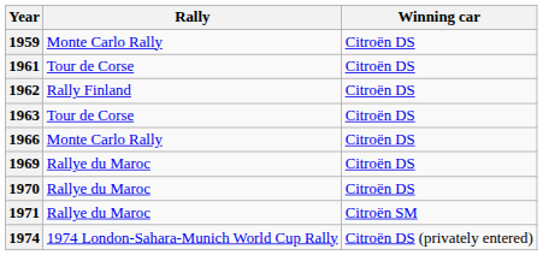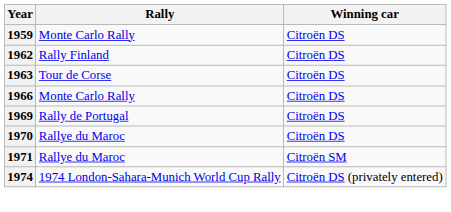 <table class="wikitable">
 <tr>
 <th>Year</th>
 <th>Rally</th>
 <th>Winning car</th>
 </tr>
 <tr>
 <th>1959</th>
 <td> <a href='#'>Monte Carlo Rally</a></td>
-<td><a href='#'>Citroën DS</a></td>
-</tr>
-<tr>
-<th>1961</th>
-<td> <a href='#'>Tour de Corse</a></td>
 <td><a href='#'>Citroën DS</a></td>
 </tr>
 <tr>
 <th>1962</th>
 <td> <a href='#'>Rally Finland</a></td>
 <td><a href='#'>Citroën DS</a></td>
 </tr>
 <tr>
 <th>1963</th>
 <td> <a href='#'>Tour de Corse</a></td>
 <td><a href='#'>Citroën DS</a></td>
 </tr>
 <tr>
 <th>1966</th>
 <td> <a href='#'>Monte Carlo Rally</a></td>
 <td><a href='#'>Citroën DS</a></td>
 </tr>
 <tr>
 <th>1969</th>
-<td> <a href='#'>Rallye du Maroc</a></td>
+<td> <a href='#'>Rally de Portugal</a></td>
 <td><a href='#'>Citroën DS</a></td>
 </tr>
 <tr>
 <th>1970</th>
 <td> <a href='#'>Rallye du Maroc</a></td>
 <td><a href='#'>Citroën DS</a></td>
 </tr>
 <tr>
 <th>1971</th>
 <td> <a href='#'>Rallye du Maroc</a></td>
 <td><a href='#'>Citroën SM</a></td>
 </tr>
 <tr>
 <th>1974</th>
 <td> <a href='#'>1974 London-Sahara-Munich World Cup Rally</a></td>
 <td><a href='#'>Citroën DS</a> (privately entered)</td>
 </tr>
 </table>
